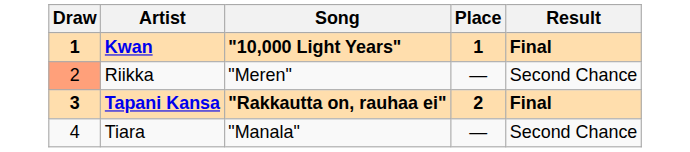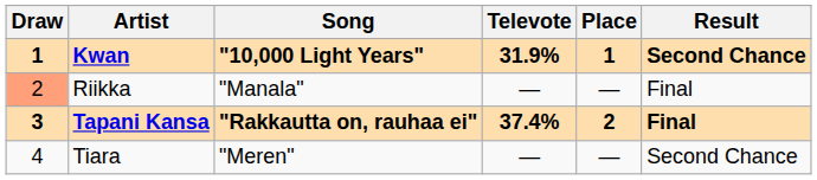 <table class="sortable wikitable" style="margin: 1em auto 1em auto; text-align:center">
 <tr>
 <th>Draw</th>
 <th>Artist</th>
 <th>Song</th>
+<th>Televote</th>
 <th>Place</th>
 <th>Result</th>
 </tr>
 <tr style="font-weight:bold; background:navajowhite;">
 <td>1</td>
 <td align="left"><a href='#'>Kwan</a></td>
 <td align="left">"10,000 Light Years"</td>
+<td>31.9%</td>
 <td>1</td>
-<td align="left">Final</td>
+<td align="left">Second Chance</td>
 </tr>
 <tr>
 <td style="background: lightsalmon;">2</td>
 <td align="left">Riikka</td>
-<td align="left">"Meren"</td>
+<td align="left">"Manala"</td>
+<td data-sort-value="0">—</td>
 <td data-sort-value="3">—</td>
-<td align="left">Second Chance</td>
+<td align="left">Final</td>
 </tr>
 <tr style="font-weight:bold; background:navajowhite;">
 <td>3</td>
 <td align="left"><a href='#'>Tapani Kansa</a></td>
 <td align="left">"Rakkautta on, rauhaa ei"</td>
+<td>37.4%</td>
 <td>2</td>
 <td align="left">Final</td>
 </tr>
 <tr>
 <td>4</td>
 <td align="left">Tiara</td>
-<td align="left">"Manala"</td>
+<td align="left">"Meren"</td>
+<td data-sort-value="0">—</td>
 <td data-sort-value="3">—</td>
 <td align="left">Second Chance</td>
 </tr>
 </table>
